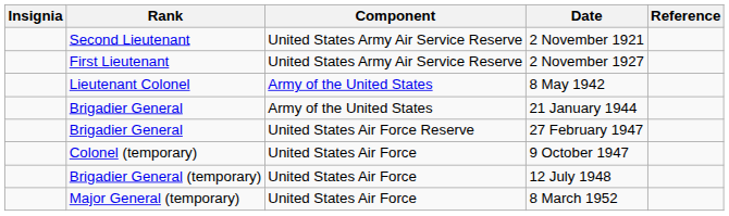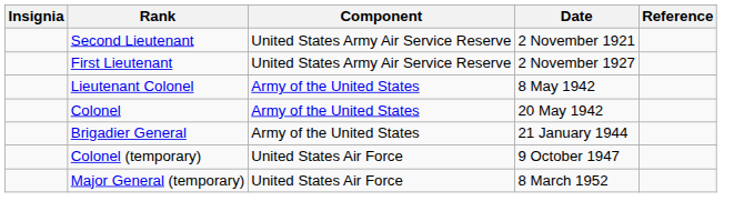 <table class="wikitable">
 <tr>
 <th>Insignia</th>
 <th>Rank</th>
 <th>Component</th>
 <th>Date</th>
 <th>Reference</th>
 </tr>
 <tr>
 <td></td>
 <td><a href='#'>Second Lieutenant</a></td>
 <td>United States Army Air Service Reserve</td>
 <td>2 November 1921</td>
 <td></td>
 </tr>
 <tr>
 <td></td>
 <td><a href='#'>First Lieutenant</a></td>
 <td>United States Army Air Service Reserve</td>
 <td>2 November 1927</td>
 <td></td>
 </tr>
 <tr>
 <td></td>
 <td><a href='#'>Lieutenant Colonel</a></td>
 <td><a href='#'>Army of the United States</a></td>
 <td>8 May 1942</td>
 <td></td>
 </tr>
 <tr>
 <td></td>
-<td><a href='#'>Brigadier General</a></td>
-<td>Army of the United States</td>
-<td>21 January 1944</td>
+<td><a href='#'>Colonel</a></td>
+<td><a href='#'>Army of the United States</a></td>
+<td>20 May 1942</td>
 <td></td>
 </tr>
 <tr>
 <td></td>
 <td><a href='#'>Brigadier General</a></td>
-<td>United States Air Force Reserve</td>
-<td>27 February 1947</td>
+<td>Army of the United States</td>
+<td>21 January 1944</td>
 <td></td>
 </tr>
 <tr>
 <td></td>
 <td><a href='#'>Colonel</a> (temporary)</td>
 <td>United States Air Force</td>
 <td>9 October 1947</td>
 <td></td>
 </tr>
 <tr>
 <td></td>
-<td><a href='#'>Brigadier General</a> (temporary)</td>
-<td>United States Air Force</td>
-<td>12 July 1948</td>
-<td></td>
-</tr>
-<tr>
-<td></td>
 <td><a href='#'>Major General</a> (temporary)</td>
 <td>United States Air Force</td>
 <td>8 March 1952</td>
 <td></td>
 </tr>
 </table>
